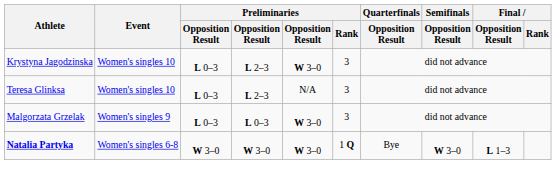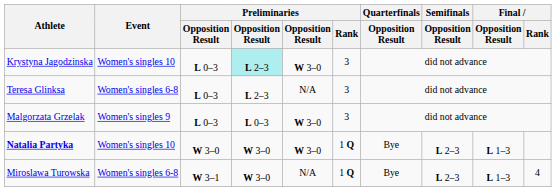 <table class=wikitable style="font-size:90%">
 <tr>
 <th rowspan="2">Athlete</th>
 <th rowspan="2">Event</th>
 <th colspan="4">Preliminaries</th>
 <th>Quarterfinals</th>
 <th>Semifinals</th>
 <th colspan="2">Final / </th>
 </tr>
 <tr>
 <th>Opposition<br>Result</th>
 <th>Opposition<br>Result</th>
 <th>Opposition<br>Result</th>
 <th>Rank</th>
 <th>Opposition<br>Result</th>
 <th>Opposition<br>Result</th>
 <th>Opposition<br>Result</th>
 <th>Rank</th>
 </tr>
 <tr>
 <td><a href='#'>Krystyna Jagodzinska</a></td>
 <td><a href='#'>Women's singles 10</a></td>
 <td align="center"><br><strong>L</strong> 0–3</td>
-<td align="center"><br><strong>L</strong> 2–3</td>
+<td align="center" style="background: paleturquoise;"><br><strong>L</strong> 2–3</td>
 <td align="center"><br><strong>W</strong> 3–0</td>
 <td align="center">3</td>
 <td align="center" colspan="4">did not advance</td>
 </tr>
 <tr>
 <td><a href='#'>Teresa Glinksa</a></td>
-<td><a href='#'>Women's singles 10</a></td>
+<td><a href='#'>Women's singles 6-8</a></td>
 <td align="center"><br><strong>L</strong> 0–3</td>
 <td align="center"><br><strong>L</strong> 2–3</td>
 <td align="center">N/A</td>
 <td align="center">3</td>
 <td align="center" colspan="4">did not advance</td>
 </tr>
 <tr>
 <td><a href='#'>Malgorzata Grzelak</a></td>
 <td><a href='#'>Women's singles 9</a></td>
 <td align="center"><br><strong>L</strong> 0–3</td>
 <td align="center"><br><strong>L</strong> 0–3</td>
 <td align="center"><br><strong>W</strong> 3–0</td>
 <td align="center">3</td>
 <td align="center" colspan="4">did not advance</td>
 </tr>
 <tr>
 <td><strong><a href='#'>Natalia Partyka</a></strong></td>
-<td><a href='#'>Women's singles 6-8</a></td>
+<td><a href='#'>Women's singles 10</a></td>
 <td align="center"><br><strong>W</strong> 3–0</td>
 <td align="center"><br><strong>W</strong> 3–0</td>
 <td align="center"><br><strong>W</strong> 3–0</td>
 <td align="center">1 <strong>Q</strong></td>
 <td align="center">Bye</td>
-<td align="center"><br><strong>W</strong> 3–0</td>
+<td align="center"><br><strong>L</strong> 2–3</td>
 <td align="center"><br><strong>L</strong> 1–3</td>
 <td align="center"></td>
 </tr>
+<tr>
+<td><a href='#'>Miroslawa Turowska</a></td>
+<td><a href='#'>Women's singles 6-8</a></td>
+<td align="center"><br><strong>W</strong> 3–1</td>
+<td align="center"><br><strong>W</strong> 3–0</td>
+<td align="center">N/A</td>
+<td align="center">1 <strong>Q</strong></td>
+<td align="center">Bye</td>
+<td align="center"><br><strong>L</strong> 2–3</td>
+<td align="center"><br><strong>L</strong> 1–3</td>
+<td align="center">4</td>
+</tr>
 </table>
